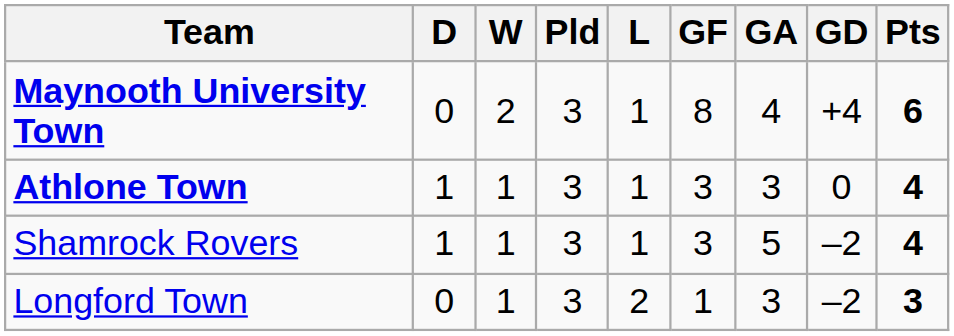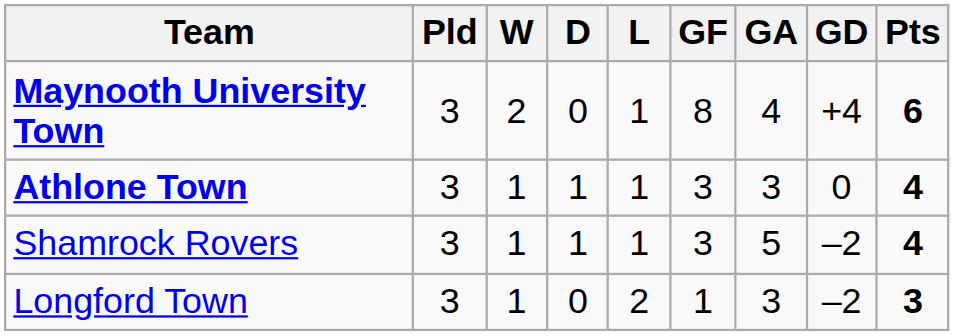 <table class="wikitable" style="text-align: center;">
 <tr>
 <th width="175">Team</th>
+<th width="20">Pld</th>
+<th width="20">W</th>
 <th width="20">D</th>
-<th width="20">W</th>
-<th width="20">Pld</th>
 <th width="20">L</th>
 <th width="20">GF</th>
 <th width="20">GA</th>
 <th width="20">GD</th>
 <th width="20">Pts</th>
 </tr>
 <tr>
 <td style="text-align:left;"><strong><a href='#'>Maynooth University Town</a></strong></td>
+<td>3</td>
+<td>2</td>
 <td>0</td>
-<td>2</td>
-<td>3</td>
 <td>1</td>
 <td>8</td>
 <td>4</td>
 <td>+4</td>
 <td><strong>6</strong></td>
 </tr>
 <tr>
 <td style="text-align:left;"><strong><a href='#'>Athlone Town</a></strong></td>
+<td>3</td>
 <td>1</td>
 <td>1</td>
-<td>3</td>
 <td>1</td>
 <td>3</td>
 <td>3</td>
 <td>0</td>
 <td><strong>4</strong></td>
 </tr>
 <tr>
 <td style="text-align:left;"><a href='#'>Shamrock Rovers</a></td>
+<td>3</td>
 <td>1</td>
 <td>1</td>
-<td>3</td>
 <td>1</td>
 <td>3</td>
 <td>5</td>
 <td>–2</td>
 <td><strong>4</strong></td>
 </tr>
 <tr>
 <td style="text-align:left;"><a href='#'>Longford Town</a></td>
+<td>3</td>
+<td>1</td>
 <td>0</td>
-<td>1</td>
-<td>3</td>
 <td>2</td>
 <td>1</td>
 <td>3</td>
 <td>–2</td>
 <td><strong>3</strong></td>
 </tr>
 </table>
